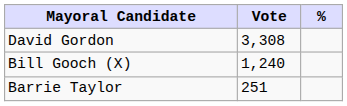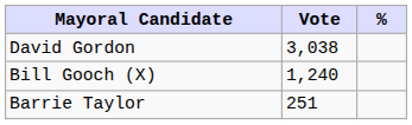 <table class="wikitable">
 <tr>
 <th style="background:#ddf; width:200px;">Mayoral Candidate </th>
 <th style="background:#ddf; width:50px;">Vote</th>
 <th style="background:#ddf; width:30px;">%</th>
 </tr>
 <tr>
 <td>David Gordon</td>
-<td>3,308</td>
+<td>3,038</td>
 <td></td>
 </tr>
 <tr>
 <td>Bill Gooch (X)</td>
 <td>1,240</td>
 <td></td>
 </tr>
 <tr>
 <td>Barrie Taylor</td>
 <td>251</td>
 <td></td>
 </tr>
 </table>
